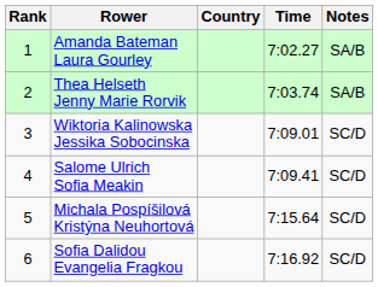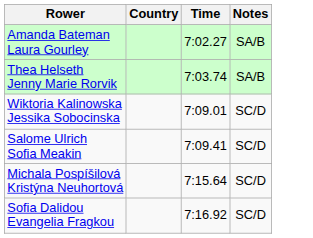 <table class="wikitable" style="text-align:center">
 <tr>
-<th>Rank</th>
 <th>Rower</th>
 <th>Country</th>
 <th>Time</th>
 <th>Notes</th>
 </tr>
 <tr bgcolor=ccffcc>
-<td>1</td>
 <td align="left"><a href='#'>Amanda Bateman</a><br><a href='#'>Laura Gourley</a></td>
 <td align="left"></td>
 <td>7:02.27</td>
 <td>SA/B</td>
 </tr>
 <tr bgcolor=ccffcc>
-<td>2</td>
 <td align="left"><a href='#'>Thea Helseth</a><br><a href='#'>Jenny Marie Rorvik</a></td>
 <td align="left"></td>
 <td>7:03.74</td>
 <td>SA/B</td>
 </tr>
 <tr>
-<td>3</td>
 <td align="left"><a href='#'>Wiktoria Kalinowska</a><br><a href='#'>Jessika Sobocinska</a></td>
 <td align="left"></td>
 <td>7:09.01</td>
 <td>SC/D</td>
 </tr>
 <tr>
-<td>4</td>
 <td align="left"><a href='#'>Salome Ulrich</a><br><a href='#'>Sofia Meakin</a></td>
 <td align="left"></td>
 <td>7:09.41</td>
 <td>SC/D</td>
 </tr>
 <tr>
-<td>5</td>
 <td align="left"><a href='#'>Michala Pospíšilová</a><br><a href='#'>Kristýna Neuhortová</a></td>
 <td align="left"></td>
 <td>7:15.64</td>
 <td>SC/D</td>
 </tr>
 <tr>
-<td>6</td>
 <td align="left"><a href='#'>Sofia Dalidou</a><br><a href='#'>Evangelia Fragkou</a></td>
 <td align="left"></td>
 <td>7:16.92</td>
 <td>SC/D</td>
 </tr>
 </table>
